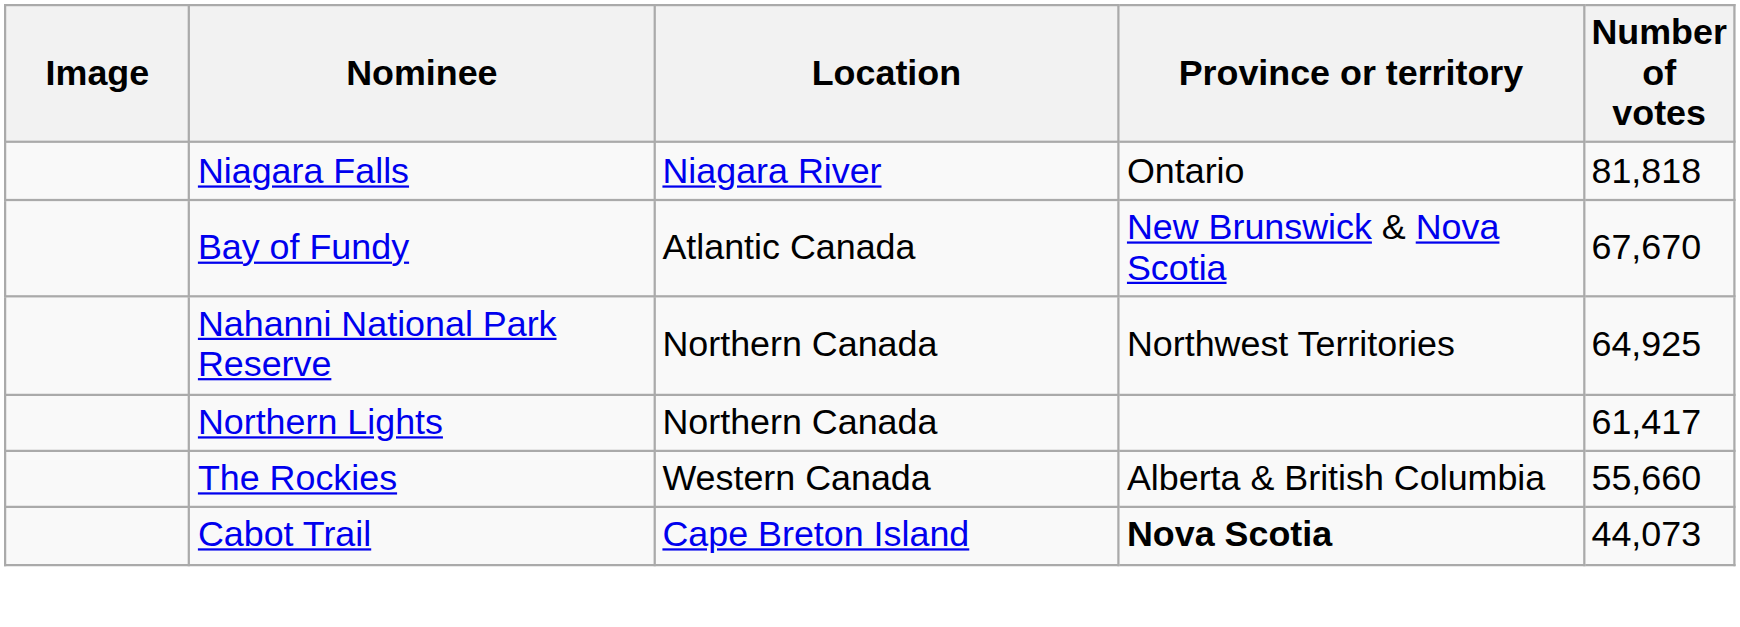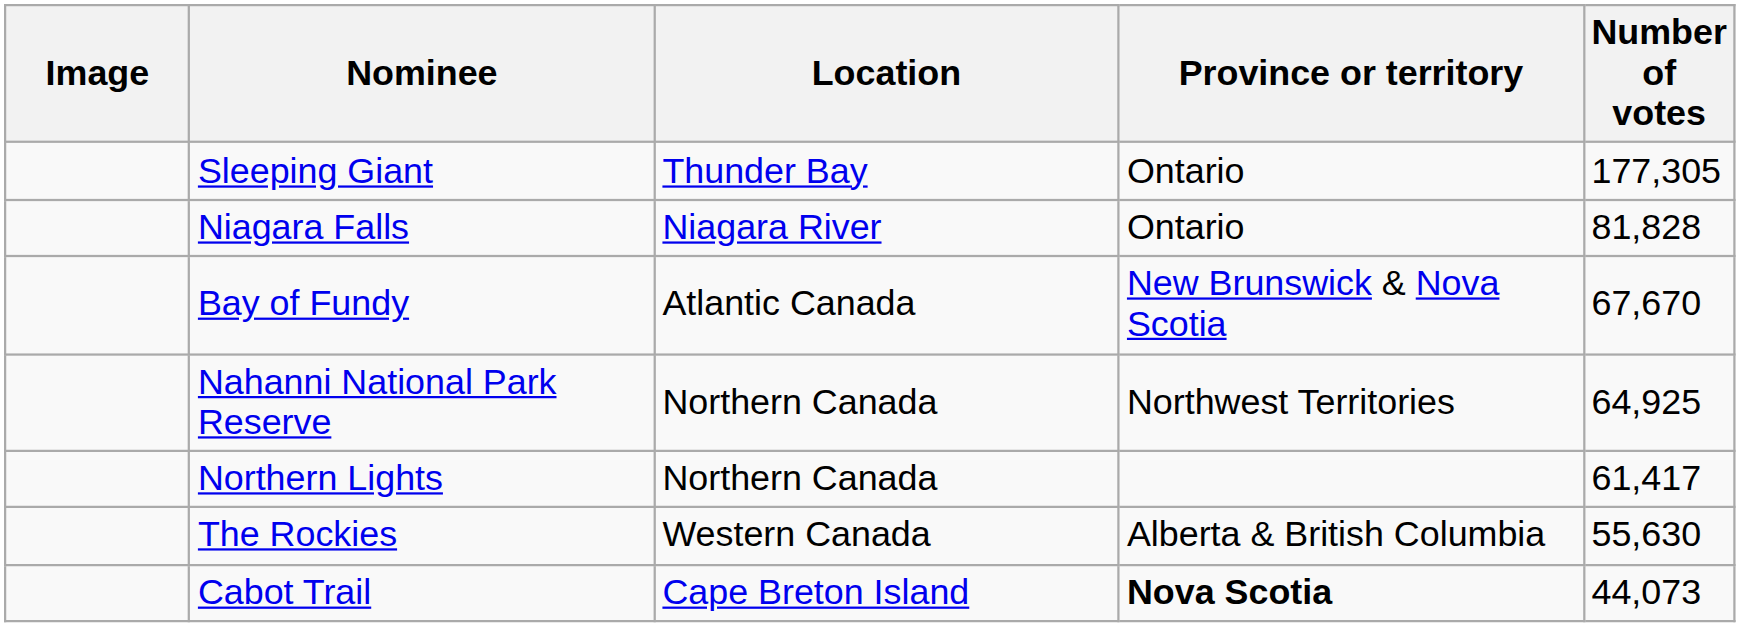 <table class="wikitable sortable sticky-header" style=text-align:left;">
 <tr>
 <th width="75px" class="unsortable"><strong>Image</strong></th>
 <th width="200px"><strong>Nominee</strong></th>
 <th width="200px"><strong>Location</strong></th>
 <th width="200px"><strong>Province or territory</strong></th>
 <th width="50px"><strong>Number of votes</strong></th>
 </tr>
 <tr>
 <td></td>
+<td><a href='#'>Sleeping Giant</a></td>
+<td><a href='#'>Thunder Bay</a></td>
+<td>Ontario</td>
+<td>177,305</td>
+</tr>
+<tr>
+<td></td>
 <td><a href='#'>Niagara Falls</a></td>
 <td><a href='#'>Niagara River</a></td>
 <td>Ontario</td>
-<td>81,818</td>
+<td>81,828</td>
 </tr>
 <tr>
 <td></td>
 <td><a href='#'>Bay of Fundy</a></td>
 <td>Atlantic Canada</td>
 <td><a href='#'>New Brunswick</a> & <a href='#'>Nova Scotia</a></td>
 <td>67,670</td>
 </tr>
 <tr>
 <td></td>
 <td><a href='#'>Nahanni National Park Reserve</a></td>
 <td>Northern Canada</td>
 <td>Northwest Territories</td>
 <td>64,925</td>
 </tr>
 <tr>
 <td></td>
 <td><a href='#'>Northern Lights</a></td>
 <td>Northern Canada</td>
 <td></td>
 <td>61,417</td>
 </tr>
 <tr>
 <td></td>
 <td><a href='#'>The Rockies</a></td>
 <td>Western Canada</td>
 <td>Alberta & British Columbia</td>
-<td>55,660</td>
+<td>55,630</td>
 </tr>
 <tr>
 <td></td>
 <td><a href='#'>Cabot Trail</a></td>
 <td><a href='#'>Cape Breton Island</a></td>
 <td><strong>Nova Scotia</strong></td>
 <td>44,073</td>
 </tr>
 </table>
